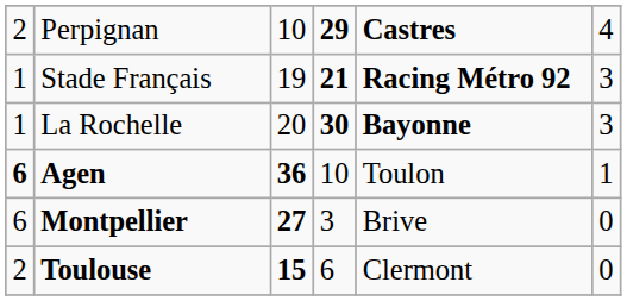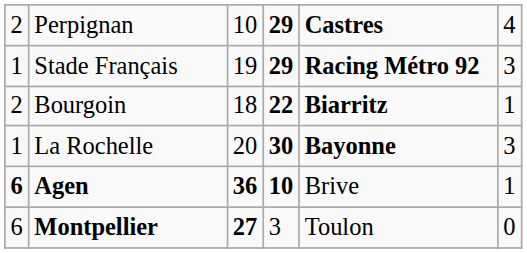 <table class="wikitable left" cellpadding="0" cellspacing="0" style="font-size:90%;">
 <tr>
 <td>2</td>
 <td width="110px">Perpignan</td>
 <td>10</td>
 <td><strong>29</strong></td>
 <td width="110px"><strong>Castres</strong></td>
 <td>4</td>
 </tr>
 <tr>
 <td>1</td>
 <td>Stade Français</td>
 <td>19</td>
-<td><strong>21</strong></td>
+<td><strong>29</strong></td>
 <td><strong>Racing Métro 92</strong></td>
 <td>3</td>
+</tr>
+<tr>
+<td>2</td>
+<td>Bourgoin</td>
+<td>18</td>
+<td><strong>22</strong></td>
+<td><strong>Biarritz</strong></td>
+<td>1</td>
 </tr>
 <tr>
 <td>1</td>
 <td>La Rochelle</td>
 <td>20</td>
 <td><strong>30</strong></td>
 <td><strong>Bayonne</strong></td>
 <td>3</td>
 </tr>
 <tr>
 <td><strong>6</strong></td>
 <td><strong>Agen</strong></td>
 <td><strong>36</strong></td>
-<td>10</td>
-<td>Toulon</td>
+<td><strong>10</strong></td>
+<td>Brive</td>
 <td>1</td>
 </tr>
 <tr>
 <td>6</td>
 <td><strong>Montpellier</strong></td>
 <td><strong>27</strong></td>
 <td>3</td>
-<td>Brive</td>
-<td>0</td>
-</tr>
-<tr>
-<td>2</td>
-<td><strong>Toulouse</strong></td>
-<td><strong>15</strong></td>
-<td>6</td>
-<td>Clermont</td>
+<td>Toulon</td>
 <td>0</td>
 </tr>
 </table>
